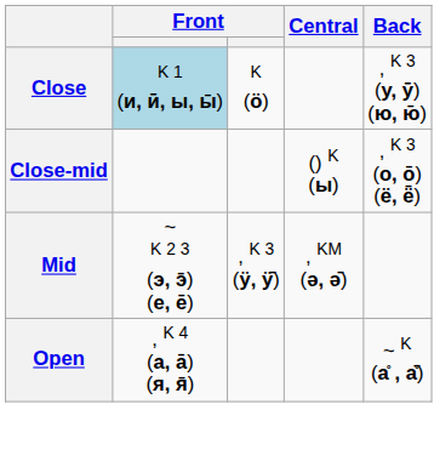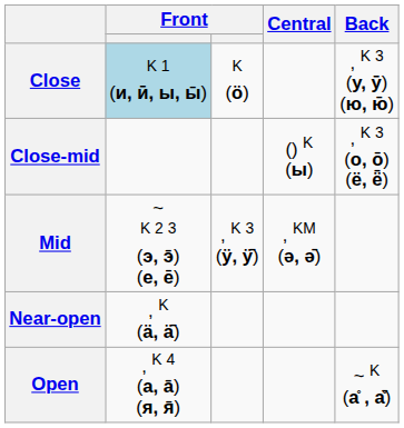 <table class="wikitable" style="text-align:center">
 <tr>
 <th rowspan="2"></th>
 <th colspan="2"><a href='#'>Front</a></th>
 <th rowspan="2"><a href='#'>Central</a></th>
 <th rowspan="2"><a href='#'>Back</a></th>
 </tr>
 <tr>
 <th></th>
 <th></th>
 </tr>
 <tr>
 <th><a href='#'>Close</a></th>
 <td style="background: lightblue;"> <sup>K 1</sup> <br> (<strong>и, ӣ, ы, ы̄</strong>)</td>
 <td> <sup>K</sup> <br>(<strong>ӧ</strong>)</td>
 <td></td>
 <td>,  <sup>K 3</sup> <br> (<strong>у, ӯ</strong>)<br>(<strong>ю, ю̄</strong>)</td>
 </tr>
 <tr>
 <th><a href='#'>Close-mid</a></th>
 <td></td>
 <td></td>
 <td>() <sup>K</sup> <br>(<strong>ы</strong>)</td>
 <td>,  <sup>K 3</sup> <br>(<strong>о, о̄</strong>)<br>(<strong>ё, ё̄</strong>)</td>
 </tr>
 <tr>
 <th><a href='#'>Mid</a></th>
 <td> ~ <br><sup>K 2 3</sup> <br>(<strong>э, э̄</strong>)<br>(<strong>е, е̄</strong>)</td>
 <td>,  <sup>K 3</sup> <br> (<strong>ӱ, ӱ̄</strong>)</td>
 <td>,  <sup>KM</sup> <br>(<strong>ә, ә̄</strong>)</td>
 <td></td>
 </tr>
 <tr>
+<th><a href='#'>Near-open</a></th>
+<td>,  <sup>K</sup><br>(<strong>ӓ, ӓ̄</strong>)</td>
+<td></td>
+<td></td>
+<td></td>
+</tr>
+<tr>
 <th><a href='#'>Open</a></th>
 <td>,  <sup>K 4</sup> <br>(<strong>а, а̄</strong>)<br>(<strong>я, я̄</strong>)</td>
 <td></td>
 <td></td>
 <td> ~  <sup>K</sup> <br>(<strong>а̊ , а̊̄</strong>)</td>
 </tr>
 </table>
